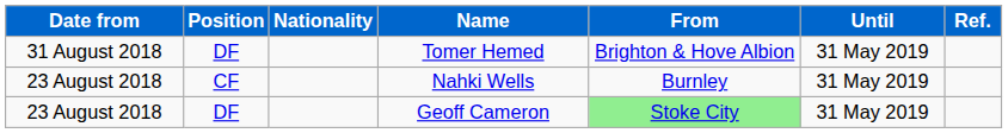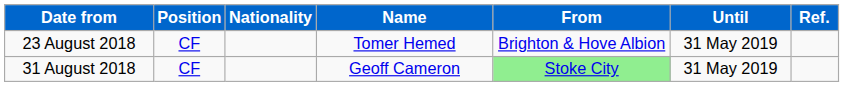 <table class="wikitable"  style="text-align:center; font-size:90%; ">
 <tr>
 <th style="background:#0066CC; color:#FFFFFF; width:125px;">Date from</th>
 <th style="background:#0066CC; color:#FFFFFF; width:50px;">Position</th>
 <th style="background:#0066CC; color:#FFFFFF; width:50px;">Nationality</th>
 <th style="background:#0066CC; color:#FFFFFF; width:150px;">Name</th>
 <th style="background:#0066CC; color:#FFFFFF; width:150px;">From</th>
 <th style="background:#0066CC; color:#FFFFFF; width:100px;">Until</th>
 <th style="background:#0066CC; color:#FFFFFF; width:35px;">Ref.</th>
 </tr>
 <tr>
-<td>31 August 2018</td>
-<td><a href='#'>DF</a></td>
+<td>23 August 2018</td>
+<td><a href='#'>CF</a></td>
 <td></td>
 <td><a href='#'>Tomer Hemed</a></td>
 <td><a href='#'>Brighton & Hove Albion</a></td>
 <td>31 May 2019</td>
 <td></td>
 </tr>
 <tr>
-<td>23 August 2018</td>
+<td>31 August 2018</td>
 <td><a href='#'>CF</a></td>
-<td></td>
-<td><a href='#'>Nahki Wells</a></td>
-<td><a href='#'>Burnley</a></td>
-<td>31 May 2019</td>
-<td></td>
-</tr>
-<tr>
-<td>23 August 2018</td>
-<td><a href='#'>DF</a></td>
 <td></td>
 <td><a href='#'>Geoff Cameron</a></td>
 <td style="background: lightgreen;"><a href='#'>Stoke City</a></td>
 <td>31 May 2019</td>
 <td></td>
 </tr>
 </table>
